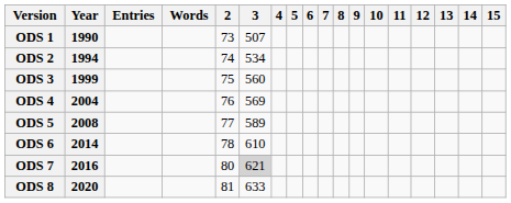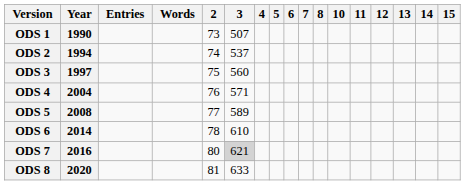 <table class="wikitable centre" width="95%">
 <tr>
 <th scope=col>Version</th>
 <th scope=col>Year</th>
 <th scope=col>Entries</th>
 <th>Words</th>
 <th>2</th>
 <th>3</th>
 <th>4</th>
 <th>5</th>
 <th>6</th>
 <th>7</th>
 <th>8</th>
-<th>9</th>
 <th>10</th>
 <th>11</th>
 <th>12</th>
 <th>13</th>
 <th>14</th>
 <th>15</th>
 </tr>
 <tr align="center">
 <th><strong>ODS 1</strong></th>
 <th>1990</th>
 <td></td>
 <td></td>
 <td>73</td>
 <td>507</td>
 <td></td>
 <td></td>
 <td></td>
 <td></td>
 <td></td>
 <td></td>
 <td></td>
 <td></td>
 <td></td>
 <td></td>
 <td></td>
-<td></td>
 </tr>
 <tr align="center">
 <th><strong>ODS 2</strong></th>
 <th>1994</th>
 <td></td>
 <td></td>
 <td>74</td>
-<td>534</td>
-<td></td>
+<td>537</td>
 <td></td>
 <td></td>
 <td></td>
 <td></td>
 <td></td>
 <td></td>
 <td></td>
 <td></td>
 <td></td>
 <td></td>
 <td></td>
 </tr>
 <tr align="center">
 <th><strong>ODS 3</strong></th>
-<th>1999</th>
+<th>1997</th>
 <td></td>
 <td></td>
 <td>75</td>
 <td>560</td>
-<td></td>
 <td></td>
 <td></td>
 <td></td>
 <td></td>
 <td></td>
 <td></td>
 <td></td>
 <td></td>
 <td></td>
 <td></td>
 <td></td>
 </tr>
 <tr align="center">
 <th><strong>ODS 4</strong></th>
 <th>2004</th>
 <td></td>
 <td></td>
 <td>76</td>
-<td>569</td>
-<td></td>
+<td>571</td>
 <td></td>
 <td></td>
 <td></td>
 <td></td>
 <td></td>
 <td></td>
 <td></td>
 <td></td>
 <td></td>
 <td></td>
 <td></td>
 </tr>
 <tr align="center">
 <th><strong>ODS 5</strong></th>
 <th>2008</th>
 <td></td>
 <td></td>
 <td>77</td>
 <td>589</td>
 <td></td>
 <td></td>
 <td></td>
 <td></td>
 <td></td>
 <td></td>
 <td></td>
 <td></td>
 <td></td>
 <td></td>
 <td></td>
-<td></td>
 </tr>
 <tr align="center">
 <th><strong>ODS 6</strong></th>
 <th>2014</th>
 <td></td>
 <td></td>
 <td>78</td>
 <td>610</td>
-<td></td>
 <td></td>
 <td></td>
 <td></td>
 <td></td>
 <td></td>
 <td></td>
 <td></td>
 <td></td>
 <td></td>
 <td></td>
 <td></td>
 </tr>
 <tr align="center">
 <th><strong>ODS 7</strong></th>
 <th>2016</th>
 <td></td>
 <td></td>
 <td>80</td>
 <td style="background: lightgrey;">621</td>
 <td></td>
 <td></td>
 <td></td>
 <td></td>
 <td></td>
 <td></td>
 <td></td>
 <td></td>
 <td></td>
 <td></td>
 <td></td>
-<td></td>
 </tr>
 <tr align="center">
 <th><strong>ODS 8</strong></th>
 <th>2020</th>
 <td></td>
 <td></td>
 <td>81</td>
 <td>633</td>
 <td></td>
 <td></td>
 <td></td>
 <td></td>
 <td></td>
 <td></td>
 <td></td>
 <td></td>
 <td></td>
 <td></td>
 <td></td>
-<td></td>
 </tr>
 </table>
